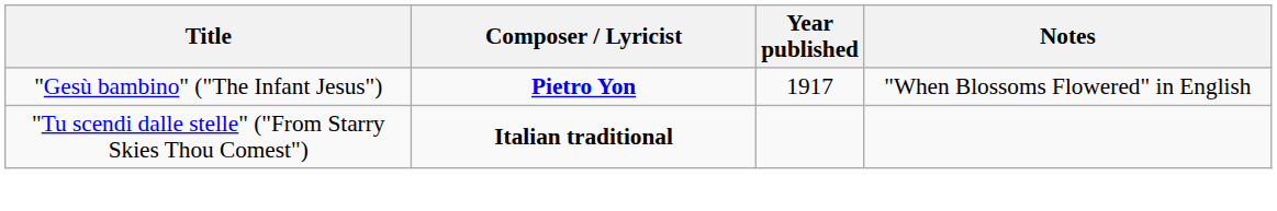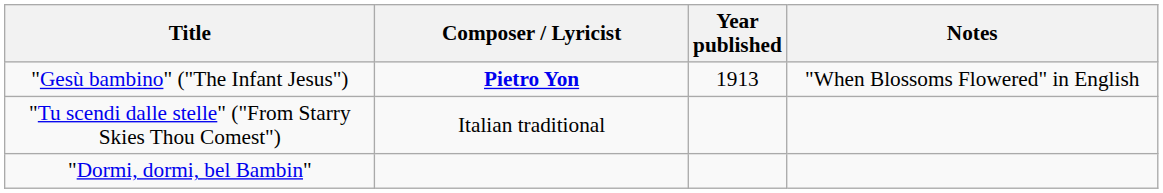 <table class="wikitable" style="text-align:center;">
 <tr>
 <th width="300">Title</th>
 <th width="250">Composer / Lyricist</th>
 <th width="20">Year published</th>
 <th width="300">Notes</th>
 </tr>
 <tr>
 <td>"<a href='#'>Gesù bambino</a>" ("The Infant Jesus")</td>
 <td><strong><a href='#'>Pietro Yon</a></strong></td>
-<td>1917</td>
+<td>1913</td>
 <td>"When Blossoms Flowered" in English</td>
 </tr>
 <tr>
 <td>"<a href='#'>Tu scendi dalle stelle</a>" ("From Starry Skies Thou Comest")</td>
-<td><strong>Italian traditional</strong></td>
+<td>Italian traditional</td>
+<td></td>
+<td></td>
+</tr>
+<tr>
+<td>"<a href='#'>Dormi, dormi, bel Bambin</a>"</td>
+<td></td>
 <td></td>
 <td></td>
 </tr>
 </table>
